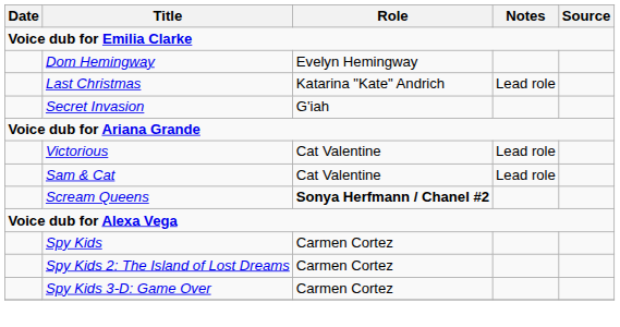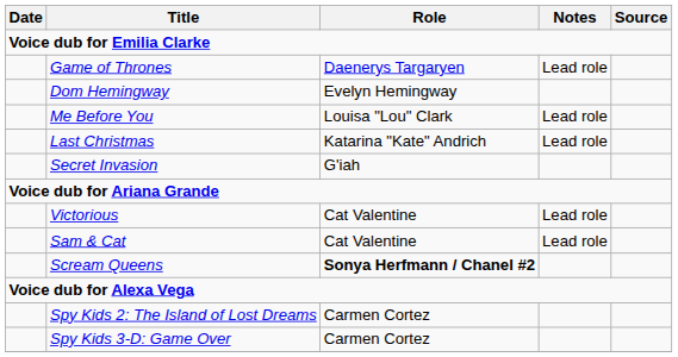 <table class="wikitable sortable plainrowheaders">
 <tr>
 <th>Date</th>
 <th>Title</th>
 <th>Role</th>
 <th class="unsortable">Notes</th>
 <th class="unsortable">Source</th>
 </tr>
 <tr>
 <td colspan="5"><strong>Voice dub for <a href='#'>Emilia Clarke</a></strong></td>
 </tr>
 <tr>
 <td></td>
+<td><em><a href='#'>Game of Thrones</a></em></td>
+<td><a href='#'>Daenerys Targaryen</a></td>
+<td>Lead role</td>
+<td></td>
+</tr>
+<tr>
+<td></td>
 <td><em><a href='#'>Dom Hemingway</a></em></td>
 <td>Evelyn Hemingway</td>
 <td></td>
+<td></td>
+</tr>
+<tr>
+<td></td>
+<td><em><a href='#'>Me Before You</a></em></td>
+<td>Louisa "Lou" Clark</td>
+<td>Lead role</td>
 <td></td>
 </tr>
 <tr>
 <td></td>
 <td><em><a href='#'>Last Christmas</a></em></td>
 <td>Katarina "Kate" Andrich</td>
 <td>Lead role</td>
 <td></td>
 </tr>
 <tr>
 <td></td>
 <td><em><a href='#'>Secret Invasion</a></em></td>
 <td>G'iah</td>
 <td></td>
 <td></td>
 </tr>
 <tr>
 <td colspan="5"><strong>Voice dub for <a href='#'>Ariana Grande</a></strong></td>
 </tr>
 <tr>
 <td></td>
 <td><em><a href='#'>Victorious</a></em></td>
 <td>Cat Valentine</td>
 <td>Lead role</td>
 <td></td>
 </tr>
 <tr>
 <td></td>
 <td><em><a href='#'>Sam & Cat</a></em></td>
 <td>Cat Valentine</td>
 <td>Lead role</td>
 <td></td>
 </tr>
 <tr>
 <td></td>
 <td><em><a href='#'>Scream Queens</a></em></td>
 <td><strong>Sonya Herfmann / Chanel #2</strong></td>
 <td></td>
 <td></td>
 </tr>
 <tr>
 <td colspan="5"><strong>Voice dub for <a href='#'>Alexa Vega</a></strong></td>
 </tr>
 <tr>
 <td></td>
-<td><em><a href='#'>Spy Kids</a></em></td>
-<td>Carmen Cortez</td>
-<td></td>
-<td></td>
-</tr>
-<tr>
-<td></td>
 <td><em><a href='#'>Spy Kids 2: The Island of Lost Dreams</a></em></td>
 <td>Carmen Cortez</td>
 <td></td>
 <td></td>
 </tr>
 <tr>
 <td></td>
 <td><em><a href='#'>Spy Kids 3-D: Game Over</a></em></td>
 <td>Carmen Cortez</td>
 <td></td>
 <td></td>
 </tr>
 <tr>
 </tr>
 </table>
